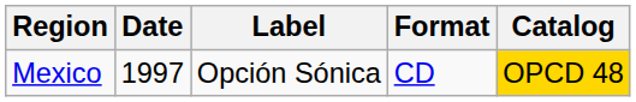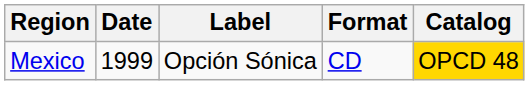 <table class="wikitable">
 <tr>
 <th>Region</th>
 <th>Date</th>
 <th>Label</th>
 <th>Format</th>
 <th>Catalog</th>
 </tr>
 <tr>
 <td><a href='#'>Mexico</a></td>
-<td>1997</td>
+<td>1999</td>
 <td>Opción Sónica</td>
 <td><a href='#'>CD</a></td>
 <td style="background: gold;">OPCD 48</td>
 </tr>
 </table>
